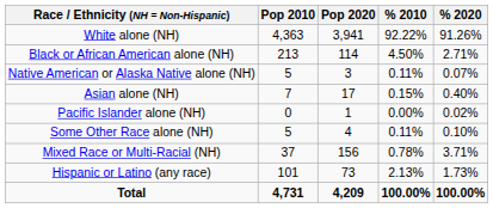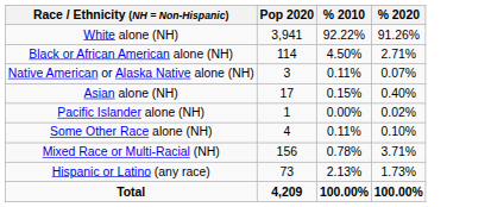 <table class="wikitable" style="text-align:center;">
 <tr>
 <th>Race / Ethnicity <small>(<em>NH = Non-Hispanic</em>)</small></th>
-<th>Pop 2010</th>
 <th>Pop 2020</th>
 <th>% 2010</th>
 <th>% 2020</th>
 </tr>
 <tr>
 <td><a href='#'>White</a> alone (NH)</td>
-<td>4,363</td>
 <td>3,941</td>
 <td>92.22%</td>
 <td>91.26%</td>
 </tr>
 <tr>
 <td><a href='#'>Black or African American</a> alone (NH)</td>
-<td>213</td>
 <td>114</td>
 <td>4.50%</td>
 <td>2.71%</td>
 </tr>
 <tr>
 <td><a href='#'>Native American</a> or <a href='#'>Alaska Native</a> alone (NH)</td>
-<td>5</td>
 <td>3</td>
 <td>0.11%</td>
 <td>0.07%</td>
 </tr>
 <tr>
 <td><a href='#'>Asian</a> alone (NH)</td>
-<td>7</td>
 <td>17</td>
 <td>0.15%</td>
 <td>0.40%</td>
 </tr>
 <tr>
 <td><a href='#'>Pacific Islander</a> alone (NH)</td>
-<td>0</td>
 <td>1</td>
 <td>0.00%</td>
 <td>0.02%</td>
 </tr>
 <tr>
 <td><a href='#'>Some Other Race</a> alone (NH)</td>
-<td>5</td>
 <td>4</td>
 <td>0.11%</td>
 <td>0.10%</td>
 </tr>
 <tr>
 <td><a href='#'>Mixed Race or Multi-Racial</a> (NH)</td>
-<td>37</td>
 <td>156</td>
 <td>0.78%</td>
 <td>3.71%</td>
 </tr>
 <tr>
 <td><a href='#'>Hispanic or Latino</a> (any race)</td>
-<td>101</td>
 <td>73</td>
 <td>2.13%</td>
 <td>1.73%</td>
 </tr>
 <tr>
 <td><strong>Total</strong></td>
-<td><strong>4,731</strong></td>
 <td><strong>4,209</strong></td>
 <td><strong>100.00%</strong></td>
 <td><strong>100.00%</strong></td>
 </tr>
 </table>
